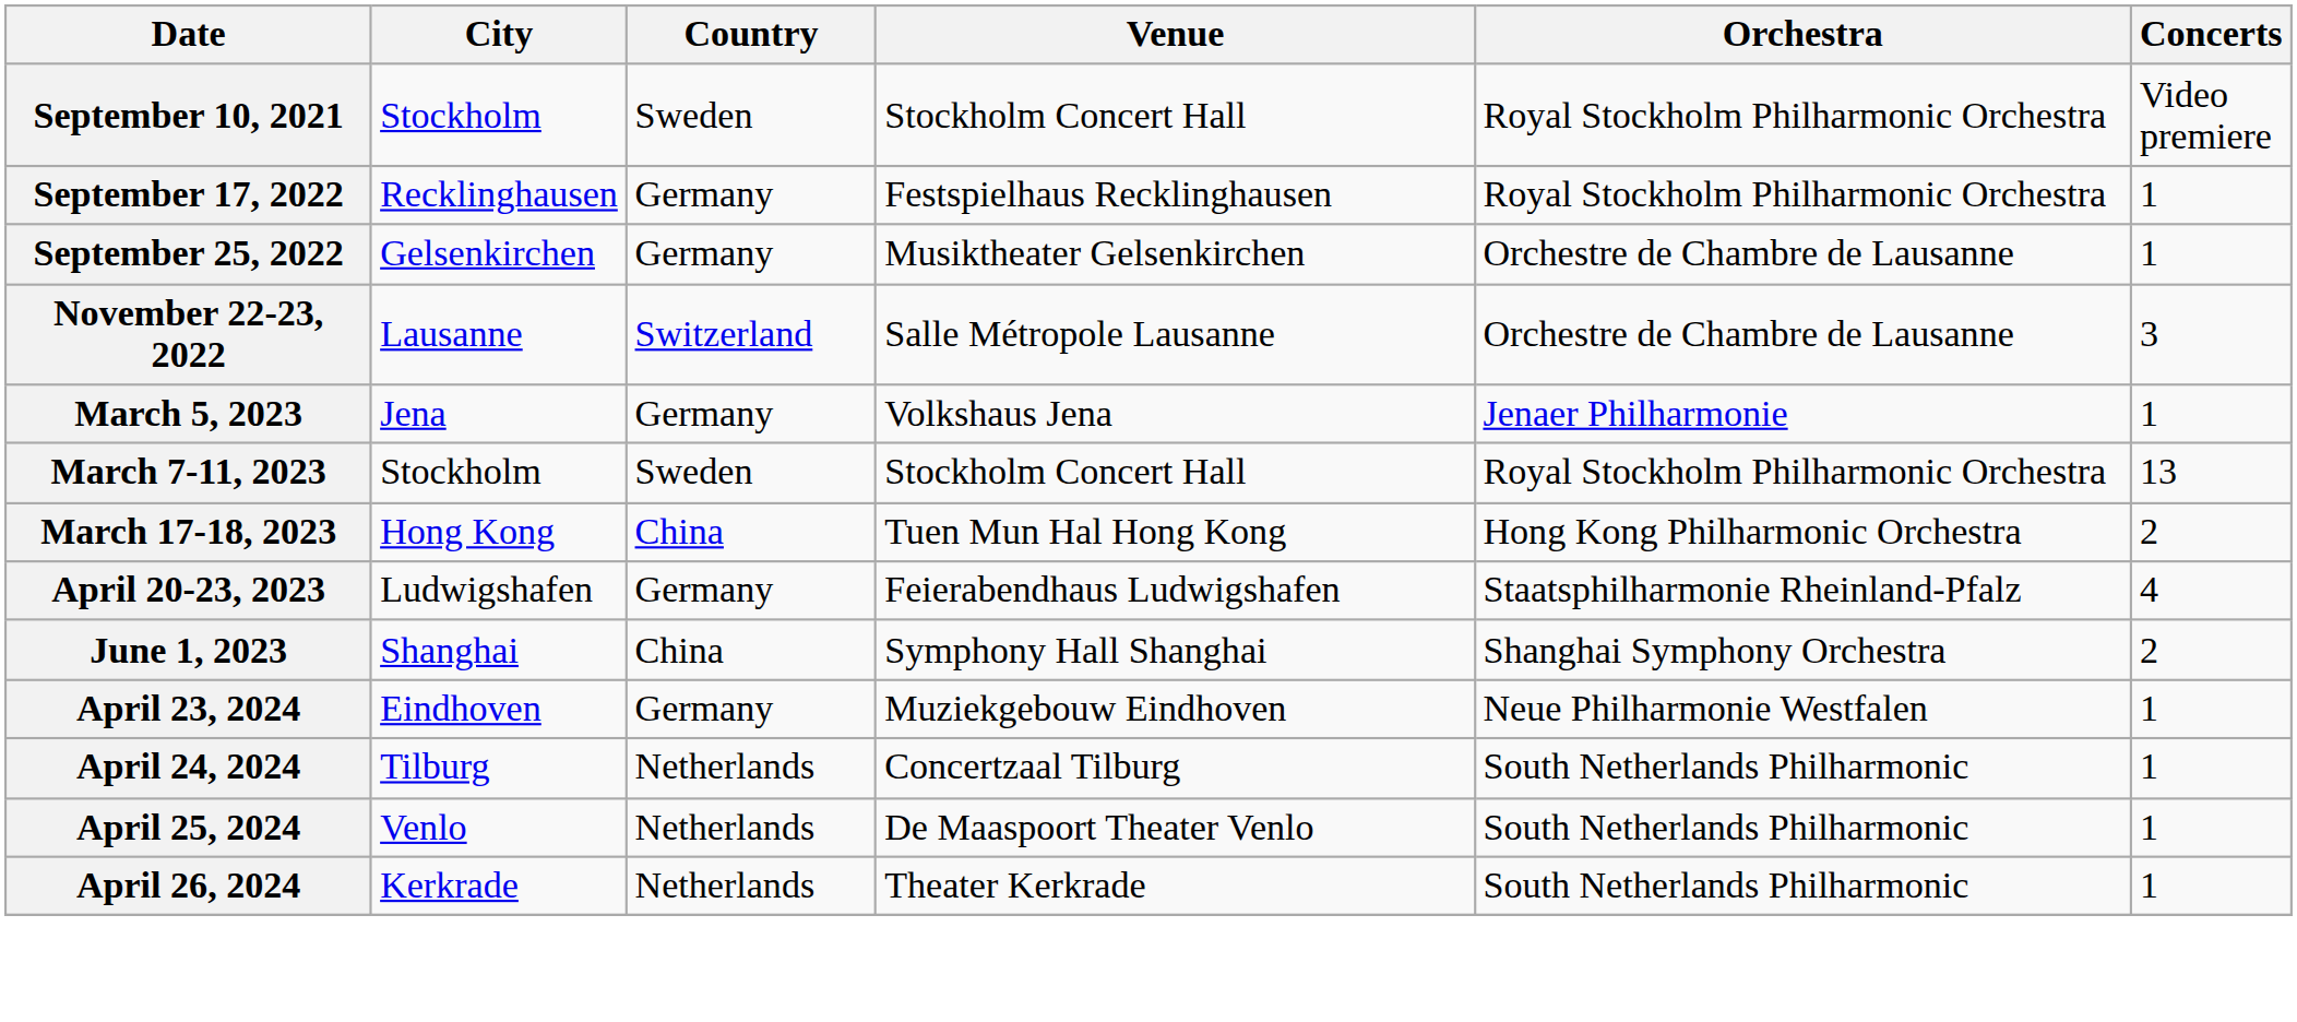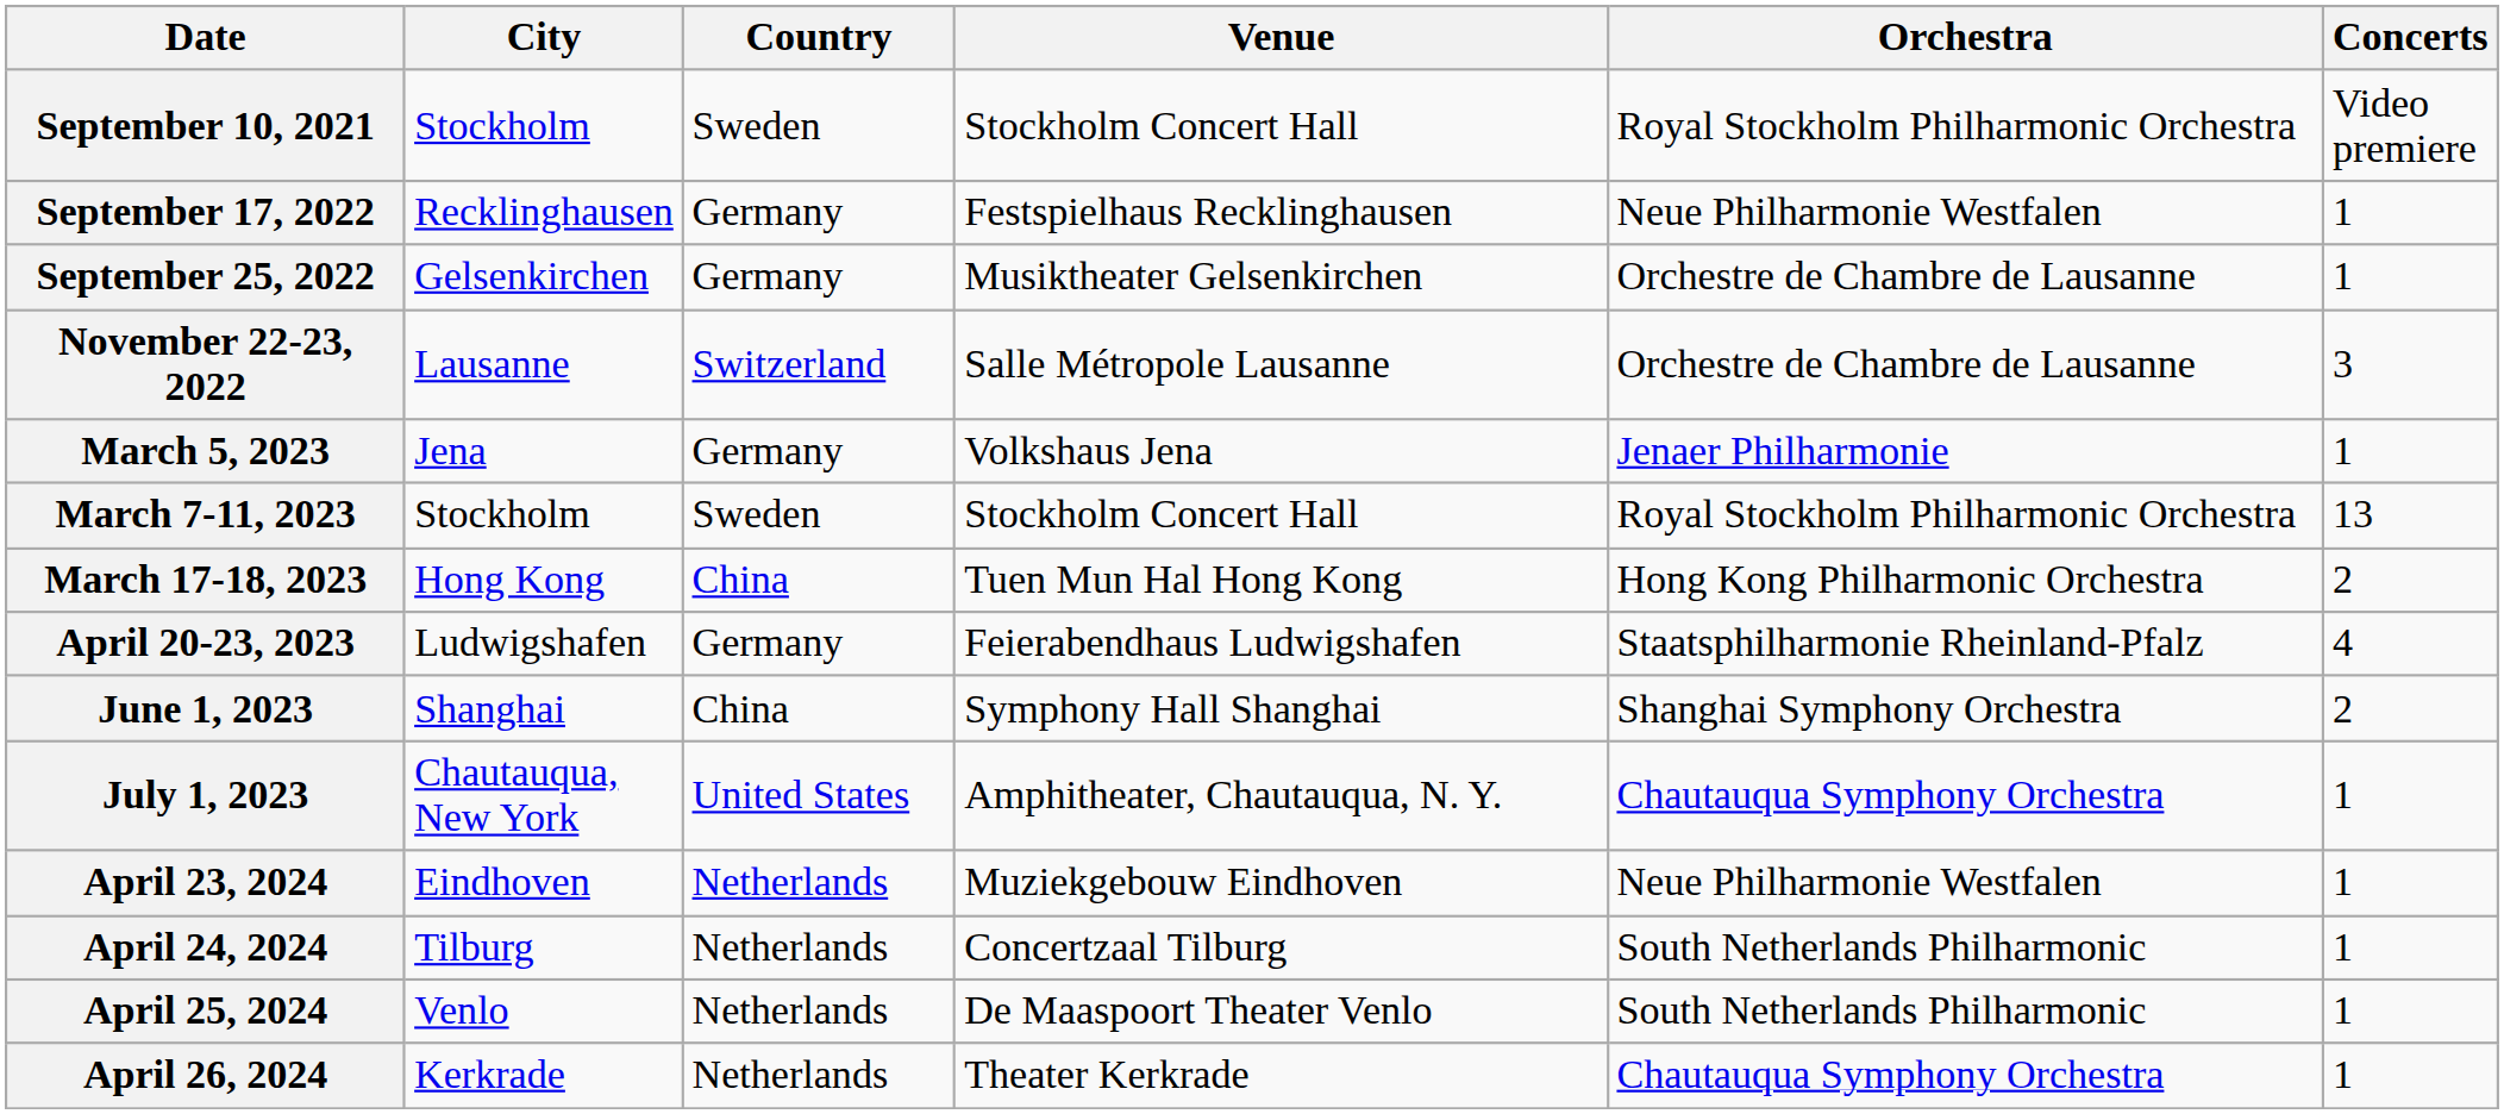 <table class="wikitable">
 <tr>
 <th scope="col" style="width:150px;">Date</th>
 <th scope="col" style="width:100px;">City</th>
 <th scope="col" style="width:100px;">Country</th>
 <th scope="col" style="width:250px;">Venue</th>
 <th scope="col" style="width:275px;">Orchestra</th>
 <th style="width:50px;">Concerts</th>
 </tr>
 <tr>
 <th scope="row">September 10, 2021</th>
 <td><a href='#'>Stockholm</a></td>
 <td>Sweden</td>
 <td>Stockholm Concert Hall</td>
 <td>Royal Stockholm Philharmonic Orchestra</td>
 <td>Video premiere</td>
 </tr>
 <tr>
 <th scope="row">September 17, 2022</th>
 <td><a href='#'>Recklinghausen</a></td>
 <td>Germany</td>
 <td>Festspielhaus Recklinghausen</td>
-<td>Royal Stockholm Philharmonic Orchestra</td>
+<td>Neue Philharmonie Westfalen</td>
 <td>1</td>
 </tr>
 <tr>
 <th scope="row">September 25, 2022</th>
 <td><a href='#'>Gelsenkirchen</a></td>
 <td>Germany</td>
 <td>Musiktheater Gelsenkirchen</td>
 <td>Orchestre de Chambre de Lausanne</td>
 <td>1</td>
 </tr>
 <tr>
 <th scope="row">November 22-23, 2022</th>
 <td><a href='#'>Lausanne</a></td>
 <td><a href='#'>Switzerland</a></td>
 <td>Salle Métropole Lausanne</td>
 <td>Orchestre de Chambre de Lausanne</td>
 <td>3</td>
 </tr>
 <tr>
 <th scope="row">March 5, 2023</th>
 <td><a href='#'>Jena</a></td>
 <td>Germany</td>
 <td>Volkshaus Jena</td>
 <td><a href='#'>Jenaer Philharmonie</a></td>
 <td>1</td>
 </tr>
 <tr>
 <th scope="row">March 7-11, 2023</th>
 <td>Stockholm</td>
 <td>Sweden</td>
 <td>Stockholm Concert Hall</td>
 <td>Royal Stockholm Philharmonic Orchestra</td>
 <td>13</td>
 </tr>
 <tr>
 <th scope="row">March 17-18, 2023</th>
 <td><a href='#'>Hong Kong</a></td>
 <td><a href='#'>China</a></td>
 <td>Tuen Mun Hal Hong Kong</td>
 <td>Hong Kong Philharmonic Orchestra</td>
 <td>2</td>
 </tr>
 <tr>
 <th scope="row">April 20-23, 2023</th>
 <td>Ludwigshafen</td>
 <td>Germany</td>
 <td>Feierabendhaus Ludwigshafen</td>
 <td>Staatsphilharmonie Rheinland-Pfalz</td>
 <td>4</td>
 </tr>
 <tr>
 <th scope="row">June 1, 2023</th>
 <td><a href='#'>Shanghai</a></td>
 <td>China</td>
 <td>Symphony Hall Shanghai</td>
 <td>Shanghai Symphony Orchestra</td>
 <td>2</td>
 </tr>
 <tr>
+<th scope="row">July 1, 2023</th>
+<td><a href='#'>Chautauqua, New York</a></td>
+<td><a href='#'>United States</a></td>
+<td>Amphitheater, Chautauqua, N. Y.</td>
+<td><a href='#'>Chautauqua Symphony Orchestra</a></td>
+<td>1</td>
+</tr>
+<tr>
 <th scope="row">April 23, 2024</th>
 <td><a href='#'>Eindhoven</a></td>
-<td>Germany</td>
+<td><a href='#'>Netherlands</a></td>
 <td>Muziekgebouw Eindhoven</td>
 <td>Neue Philharmonie Westfalen</td>
 <td>1</td>
 </tr>
 <tr>
 <th scope="row">April 24, 2024</th>
 <td><a href='#'>Tilburg</a></td>
 <td>Netherlands</td>
 <td>Concertzaal Tilburg</td>
 <td>South Netherlands Philharmonic</td>
 <td>1</td>
 </tr>
 <tr>
 <th scope="row">April 25, 2024</th>
 <td><a href='#'>Venlo</a></td>
 <td>Netherlands</td>
 <td>De Maaspoort Theater Venlo</td>
 <td>South Netherlands Philharmonic</td>
 <td>1</td>
 </tr>
 <tr>
 <th scope="row">April 26, 2024</th>
 <td><a href='#'>Kerkrade</a></td>
 <td>Netherlands</td>
 <td>Theater Kerkrade</td>
-<td>South Netherlands Philharmonic</td>
+<td><a href='#'>Chautauqua Symphony Orchestra</a></td>
 <td>1</td>
 </tr>
 <tr>
 </tr>
 </table>
